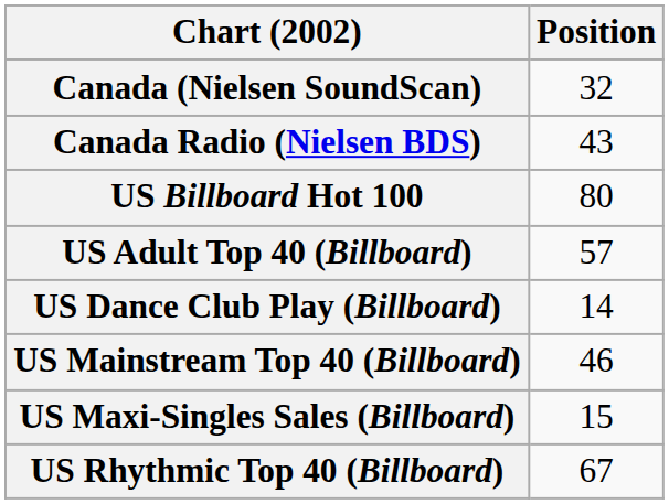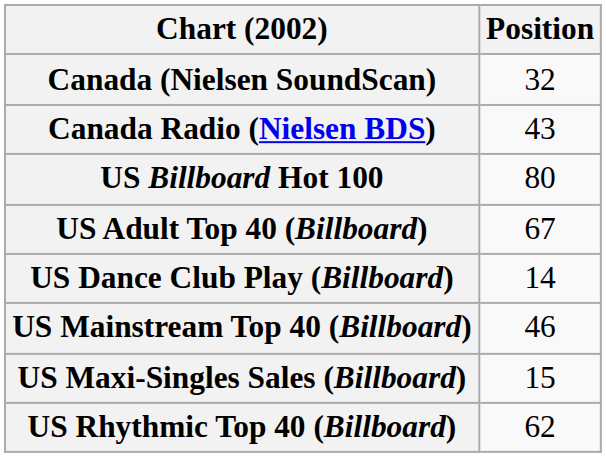 <table class="wikitable sortable plainrowheaders" style="text-align:center">
 <tr>
 <th>Chart (2002)</th>
 <th>Position</th>
 </tr>
 <tr>
 <th scope="row">Canada (Nielsen SoundScan)</th>
 <td>32</td>
 </tr>
 <tr>
 <th scope="row">Canada Radio (<a href='#'>Nielsen BDS</a>)</th>
 <td>43</td>
 </tr>
 <tr>
 <th scope="row">US <em>Billboard</em> Hot 100</th>
 <td>80</td>
 </tr>
 <tr>
 <th scope="row">US Adult Top 40 (<em>Billboard</em>)</th>
-<td>57</td>
+<td>67</td>
 </tr>
 <tr>
 <th scope="row">US Dance Club Play (<em>Billboard</em>)</th>
 <td>14</td>
 </tr>
 <tr>
 <th scope="row">US Mainstream Top 40 (<em>Billboard</em>)</th>
 <td>46</td>
 </tr>
 <tr>
 <th scope="row">US Maxi-Singles Sales (<em>Billboard</em>)</th>
 <td>15</td>
 </tr>
 <tr>
 <th scope="row">US Rhythmic Top 40 (<em>Billboard</em>)</th>
-<td>67</td>
+<td>62</td>
 </tr>
 </table>
